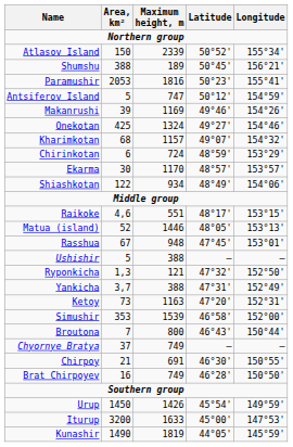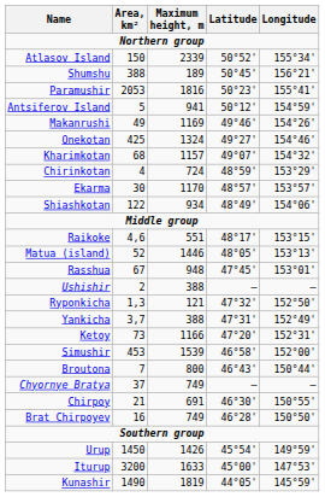 <table class="wikitable sortable">
 <tr class="highlight">
 <th align=center>Name</th>
 <th align=center>Area,<br> km²</th>
 <th align=center>Maximum<br> height, m</th>
 <th align=center>Latitude</th>
 <th align=center>Longitude</th>
 </tr>
 <tr align=center>
 <td colspan=5 class="highlight"><strong><em>Northern group</em></strong></td>
 </tr>
 <tr align=right>
 <td><a href='#'>Atlasov Island</a></td>
 <td>150</td>
 <td>2339</td>
 <td>50°52'</td>
 <td>155°34'</td>
 </tr>
 <tr align=right>
 <td><a href='#'>Shumshu</a></td>
 <td>388</td>
 <td>189</td>
 <td>50°45'</td>
 <td>156°21'</td>
 </tr>
 <tr align=right>
 <td><a href='#'>Paramushir</a></td>
 <td>2053</td>
 <td>1816</td>
 <td>50°23'</td>
 <td>155°41'</td>
 </tr>
 <tr align=right>
 <td><a href='#'>Antsiferov Island</a></td>
 <td>5</td>
-<td>747</td>
+<td>941</td>
 <td>50°12'</td>
 <td>154°59'</td>
 </tr>
 <tr align=right>
 <td><a href='#'>Makanrushi</a></td>
-<td>39</td>
+<td>49</td>
 <td>1169</td>
 <td>49°46'</td>
 <td>154°26'</td>
 </tr>
 <tr align=right>
 <td><a href='#'>Onekotan</a></td>
 <td>425</td>
 <td>1324</td>
 <td>49°27'</td>
 <td>154°46'</td>
 </tr>
 <tr align=right>
 <td><a href='#'>Kharimkotan</a></td>
 <td>68</td>
 <td>1157</td>
 <td>49°07'</td>
 <td>154°32'</td>
 </tr>
 <tr align=right>
 <td><a href='#'>Chirinkotan</a></td>
-<td>6</td>
+<td>4</td>
 <td>724</td>
 <td>48°59'</td>
 <td>153°29'</td>
 </tr>
 <tr align=right>
 <td><a href='#'>Ekarma</a></td>
 <td>30</td>
 <td>1170</td>
 <td>48°57'</td>
 <td>153°57'</td>
 </tr>
 <tr align=right>
 <td><a href='#'>Shiashkotan</a></td>
 <td>122</td>
 <td>934</td>
 <td>48°49'</td>
 <td>154°06'</td>
 </tr>
 <tr align=center>
 <td colspan=6 class="highlight"><strong><em>Middle group</em></strong></td>
 </tr>
 <tr align=right>
 <td><a href='#'>Raikoke</a></td>
 <td>4,6</td>
 <td>551</td>
 <td>48°17'</td>
 <td>153°15'</td>
 </tr>
 <tr align=right>
 <td><a href='#'>Matua (island)</a></td>
 <td>52</td>
 <td>1446</td>
 <td>48°05'</td>
 <td>153°13'</td>
 </tr>
 <tr align=right>
 <td><a href='#'>Rasshua</a></td>
 <td>67</td>
 <td>948</td>
 <td>47°45'</td>
 <td>153°01'</td>
 </tr>
 <tr align=right>
 <td><em><a href='#'>Ushishir</a></em></td>
-<td>5</td>
+<td>2</td>
 <td>388</td>
 <td>—</td>
 <td>—</td>
 </tr>
 <tr class="shadow" align=right>
 <td><a href='#'>Ryponkicha</a></td>
 <td>1,3</td>
 <td>121</td>
 <td>47°32'</td>
 <td>152°50'</td>
 </tr>
 <tr class="shadow" align=right>
 <td><a href='#'>Yankicha</a></td>
 <td>3,7</td>
 <td>388</td>
 <td>47°31'</td>
 <td>152°49'</td>
 </tr>
 <tr align=right>
 <td><a href='#'>Ketoy</a></td>
 <td>73</td>
-<td>1163</td>
+<td>1166</td>
 <td>47°20'</td>
 <td>152°31'</td>
 </tr>
 <tr align=right>
 <td><a href='#'>Simushir</a></td>
-<td>353</td>
+<td>453</td>
 <td>1539</td>
 <td>46°58'</td>
 <td>152°00'</td>
 </tr>
 <tr align=right>
 <td><a href='#'>Broutona</a></td>
 <td>7</td>
 <td>800</td>
 <td>46°43'</td>
 <td>150°44'</td>
 </tr>
 <tr align=right>
 <td><em><a href='#'>Chyornye Bratya</a></em></td>
 <td>37</td>
 <td>749</td>
 <td>—</td>
 <td>—</td>
 </tr>
 <tr class="shadow" align=right>
 <td><a href='#'>Chirpoy</a></td>
 <td>21</td>
 <td>691</td>
 <td>46°30'</td>
 <td>150°55'</td>
 </tr>
 <tr class="shadow" align=right>
 <td><a href='#'>Brat Chirpoyev</a></td>
 <td>16</td>
 <td>749</td>
 <td>46°28'</td>
 <td>150°50'</td>
 </tr>
 <tr align=center>
 <td colspan=6 class="highlight"><strong><em>Southern group</em></strong></td>
 </tr>
 <tr align=right>
 <td><a href='#'>Urup</a></td>
 <td>1450</td>
 <td>1426</td>
 <td>45°54'</td>
 <td>149°59'</td>
 </tr>
 <tr align=right>
 <td><a href='#'>Iturup</a></td>
 <td>3200</td>
 <td>1633</td>
 <td>45°00'</td>
 <td>147°53'</td>
 </tr>
 <tr align=right>
 <td><a href='#'>Kunashir</a></td>
 <td>1490</td>
 <td>1819</td>
 <td>44°05'</td>
 <td>145°59'</td>
 </tr>
 </table>
